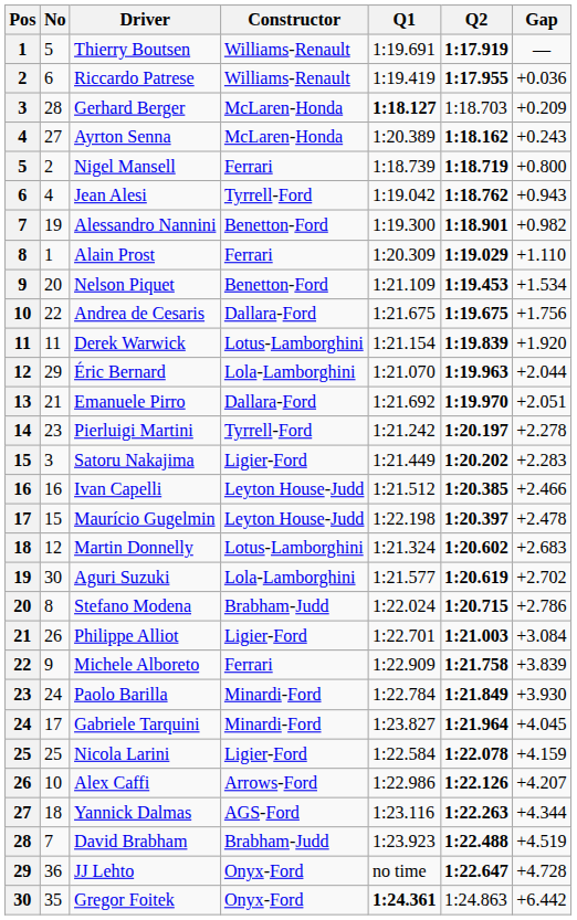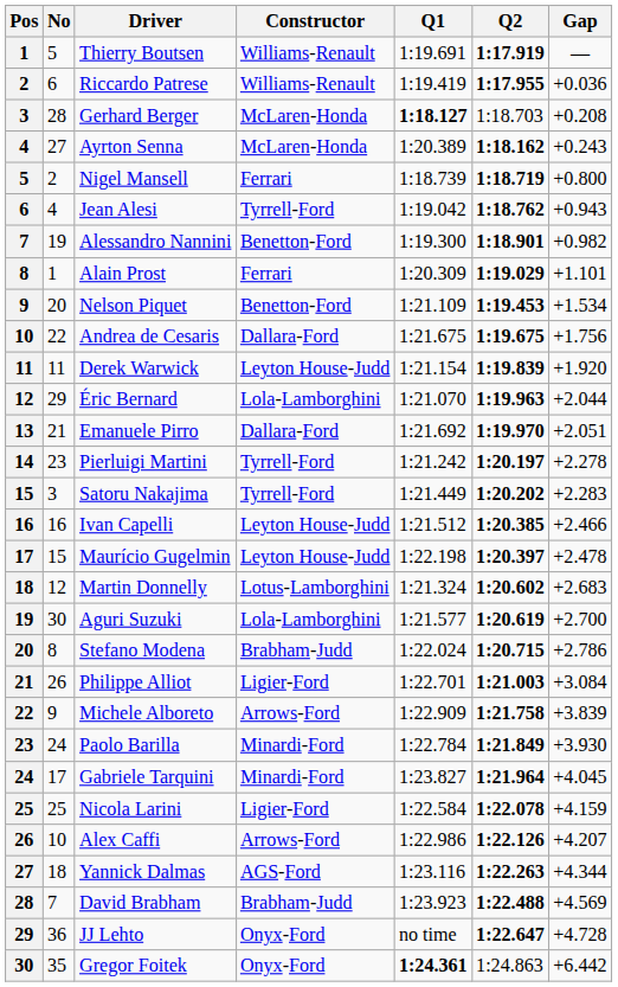 <table class="wikitable sortable" style="font-size: 95%;">
 <tr>
 <th>Pos</th>
 <th>No</th>
 <th>Driver</th>
 <th>Constructor</th>
 <th>Q1</th>
 <th>Q2</th>
 <th>Gap</th>
 </tr>
 <tr>
 <th>1</th>
 <td>5</td>
 <td> <a href='#'>Thierry Boutsen</a></td>
 <td><a href='#'>Williams</a>-<a href='#'>Renault</a></td>
 <td>1:19.691</td>
 <td><strong>1:17.919</strong></td>
 <td align="center">—</td>
 </tr>
 <tr>
 <th>2</th>
 <td>6</td>
 <td> <a href='#'>Riccardo Patrese</a></td>
 <td><a href='#'>Williams</a>-<a href='#'>Renault</a></td>
 <td>1:19.419</td>
 <td><strong>1:17.955</strong></td>
 <td>+0.036</td>
 </tr>
 <tr>
 <th>3</th>
 <td>28</td>
 <td> <a href='#'>Gerhard Berger</a></td>
 <td><a href='#'>McLaren</a>-<a href='#'>Honda</a></td>
 <td><strong>1:18.127</strong></td>
 <td>1:18.703</td>
-<td>+0.209</td>
+<td>+0.208</td>
 </tr>
 <tr>
 <th>4</th>
 <td>27</td>
 <td> <a href='#'>Ayrton Senna</a></td>
 <td><a href='#'>McLaren</a>-<a href='#'>Honda</a></td>
 <td>1:20.389</td>
 <td><strong>1:18.162</strong></td>
 <td>+0.243</td>
 </tr>
 <tr>
 <th>5</th>
 <td>2</td>
 <td> <a href='#'>Nigel Mansell</a></td>
 <td><a href='#'>Ferrari</a></td>
 <td>1:18.739</td>
 <td><strong>1:18.719</strong></td>
 <td>+0.800</td>
 </tr>
 <tr>
 <th>6</th>
 <td>4</td>
 <td> <a href='#'>Jean Alesi</a></td>
 <td><a href='#'>Tyrrell</a>-<a href='#'>Ford</a></td>
 <td>1:19.042</td>
 <td><strong>1:18.762</strong></td>
 <td>+0.943</td>
 </tr>
 <tr>
 <th>7</th>
 <td>19</td>
 <td> <a href='#'>Alessandro Nannini</a></td>
 <td><a href='#'>Benetton</a>-<a href='#'>Ford</a></td>
 <td>1:19.300</td>
 <td><strong>1:18.901</strong></td>
 <td>+0.982</td>
 </tr>
 <tr>
 <th>8</th>
 <td>1</td>
 <td> <a href='#'>Alain Prost</a></td>
 <td><a href='#'>Ferrari</a></td>
 <td>1:20.309</td>
 <td><strong>1:19.029</strong></td>
-<td>+1.110</td>
+<td>+1.101</td>
 </tr>
 <tr>
 <th>9</th>
 <td>20</td>
 <td> <a href='#'>Nelson Piquet</a></td>
 <td><a href='#'>Benetton</a>-<a href='#'>Ford</a></td>
 <td>1:21.109</td>
 <td><strong>1:19.453</strong></td>
 <td>+1.534</td>
 </tr>
 <tr>
 <th>10</th>
 <td>22</td>
 <td> <a href='#'>Andrea de Cesaris</a></td>
 <td><a href='#'>Dallara</a>-<a href='#'>Ford</a></td>
 <td>1:21.675</td>
 <td><strong>1:19.675</strong></td>
 <td>+1.756</td>
 </tr>
 <tr>
 <th>11</th>
 <td>11</td>
 <td> <a href='#'>Derek Warwick</a></td>
-<td><a href='#'>Lotus</a>-<a href='#'>Lamborghini</a></td>
+<td><a href='#'>Leyton House</a>-<a href='#'>Judd</a></td>
 <td>1:21.154</td>
 <td><strong>1:19.839</strong></td>
 <td>+1.920</td>
 </tr>
 <tr>
 <th>12</th>
 <td>29</td>
 <td> <a href='#'>Éric Bernard</a></td>
 <td><a href='#'>Lola</a>-<a href='#'>Lamborghini</a></td>
 <td>1:21.070</td>
 <td><strong>1:19.963</strong></td>
 <td>+2.044</td>
 </tr>
 <tr>
 <th>13</th>
 <td>21</td>
 <td> <a href='#'>Emanuele Pirro</a></td>
 <td><a href='#'>Dallara</a>-<a href='#'>Ford</a></td>
 <td>1:21.692</td>
 <td><strong>1:19.970</strong></td>
 <td>+2.051</td>
 </tr>
 <tr>
 <th>14</th>
 <td>23</td>
 <td> <a href='#'>Pierluigi Martini</a></td>
 <td><a href='#'>Tyrrell</a>-<a href='#'>Ford</a></td>
 <td>1:21.242</td>
 <td><strong>1:20.197</strong></td>
 <td>+2.278</td>
 </tr>
 <tr>
 <th>15</th>
 <td>3</td>
 <td> <a href='#'>Satoru Nakajima</a></td>
-<td><a href='#'>Ligier</a>-<a href='#'>Ford</a></td>
+<td><a href='#'>Tyrrell</a>-<a href='#'>Ford</a></td>
 <td>1:21.449</td>
 <td><strong>1:20.202</strong></td>
 <td>+2.283</td>
 </tr>
 <tr>
 <th>16</th>
 <td>16</td>
 <td> <a href='#'>Ivan Capelli</a></td>
 <td><a href='#'>Leyton House</a>-<a href='#'>Judd</a></td>
 <td>1:21.512</td>
 <td><strong>1:20.385</strong></td>
 <td>+2.466</td>
 </tr>
 <tr>
 <th>17</th>
 <td>15</td>
 <td> <a href='#'>Maurício Gugelmin</a></td>
 <td><a href='#'>Leyton House</a>-<a href='#'>Judd</a></td>
 <td>1:22.198</td>
 <td><strong>1:20.397</strong></td>
 <td>+2.478</td>
 </tr>
 <tr>
 <th>18</th>
 <td>12</td>
 <td> <a href='#'>Martin Donnelly</a></td>
 <td><a href='#'>Lotus</a>-<a href='#'>Lamborghini</a></td>
 <td>1:21.324</td>
 <td><strong>1:20.602</strong></td>
 <td>+2.683</td>
 </tr>
 <tr>
 <th>19</th>
 <td>30</td>
 <td> <a href='#'>Aguri Suzuki</a></td>
 <td><a href='#'>Lola</a>-<a href='#'>Lamborghini</a></td>
 <td>1:21.577</td>
 <td><strong>1:20.619</strong></td>
-<td>+2.702</td>
+<td>+2.700</td>
 </tr>
 <tr>
 <th>20</th>
 <td>8</td>
 <td> <a href='#'>Stefano Modena</a></td>
 <td><a href='#'>Brabham</a>-<a href='#'>Judd</a></td>
 <td>1:22.024</td>
 <td><strong>1:20.715</strong></td>
 <td>+2.786</td>
 </tr>
 <tr>
 <th>21</th>
 <td>26</td>
 <td> <a href='#'>Philippe Alliot</a></td>
 <td><a href='#'>Ligier</a>-<a href='#'>Ford</a></td>
 <td>1:22.701</td>
 <td><strong>1:21.003</strong></td>
 <td>+3.084</td>
 </tr>
 <tr>
 <th>22</th>
 <td>9</td>
 <td> <a href='#'>Michele Alboreto</a></td>
-<td><a href='#'>Ferrari</a></td>
+<td><a href='#'>Arrows</a>-<a href='#'>Ford</a></td>
 <td>1:22.909</td>
 <td><strong>1:21.758</strong></td>
 <td>+3.839</td>
 </tr>
 <tr>
 <th>23</th>
 <td>24</td>
 <td> <a href='#'>Paolo Barilla</a></td>
 <td><a href='#'>Minardi</a>-<a href='#'>Ford</a></td>
 <td>1:22.784</td>
 <td><strong>1:21.849</strong></td>
 <td>+3.930</td>
 </tr>
 <tr>
 <th>24</th>
 <td>17</td>
 <td> <a href='#'>Gabriele Tarquini</a></td>
 <td><a href='#'>Minardi</a>-<a href='#'>Ford</a></td>
 <td>1:23.827</td>
 <td><strong>1:21.964</strong></td>
 <td>+4.045</td>
 </tr>
 <tr>
 <th>25</th>
 <td>25</td>
 <td> <a href='#'>Nicola Larini</a></td>
 <td><a href='#'>Ligier</a>-<a href='#'>Ford</a></td>
 <td>1:22.584</td>
 <td><strong>1:22.078</strong></td>
 <td>+4.159</td>
 </tr>
 <tr>
 <th>26</th>
 <td>10</td>
 <td> <a href='#'>Alex Caffi</a></td>
 <td><a href='#'>Arrows</a>-<a href='#'>Ford</a></td>
 <td>1:22.986</td>
 <td><strong>1:22.126</strong></td>
 <td>+4.207</td>
 </tr>
 <tr>
 <th>27</th>
 <td>18</td>
 <td> <a href='#'>Yannick Dalmas</a></td>
 <td><a href='#'>AGS</a>-<a href='#'>Ford</a></td>
 <td>1:23.116</td>
 <td><strong>1:22.263</strong></td>
 <td>+4.344</td>
 </tr>
 <tr>
 <th>28</th>
 <td>7</td>
 <td> <a href='#'>David Brabham</a></td>
 <td><a href='#'>Brabham</a>-<a href='#'>Judd</a></td>
 <td>1:23.923</td>
 <td><strong>1:22.488</strong></td>
-<td>+4.519</td>
+<td>+4.569</td>
 </tr>
 <tr>
 <th>29</th>
 <td>36</td>
 <td> <a href='#'>JJ Lehto</a></td>
 <td><a href='#'>Onyx</a>-<a href='#'>Ford</a></td>
 <td>no time</td>
 <td><strong>1:22.647</strong></td>
 <td>+4.728</td>
 </tr>
 <tr>
 <th>30</th>
 <td>35</td>
 <td> <a href='#'>Gregor Foitek</a></td>
 <td><a href='#'>Onyx</a>-<a href='#'>Ford</a></td>
 <td><strong>1:24.361</strong></td>
 <td>1:24.863</td>
 <td>+6.442</td>
 </tr>
 </table>
